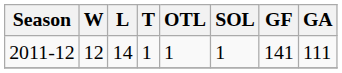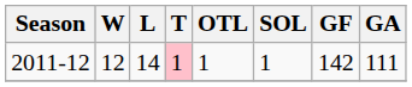 <table class="wikitable">
 <tr>
 <th>Season</th>
 <th>W</th>
 <th>L</th>
 <th>T</th>
 <th>OTL</th>
 <th>SOL</th>
 <th>GF</th>
 <th>GA</th>
 </tr>
 <tr>
 <td>2011-12</td>
 <td>12</td>
 <td>14</td>
+<td style="background: pink;">1</td>
 <td>1</td>
 <td>1</td>
-<td>1</td>
-<td>141</td>
+<td>142</td>
 <td>111</td>
 </tr>
 <tr>
 </tr>
 </table>
